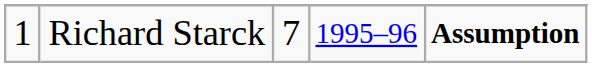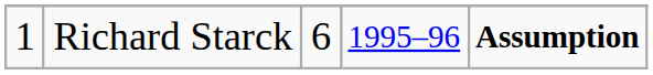 <table class="wikitable">
 <tr>
 </tr>
 <tr>
 <td>1</td>
 <td>Richard Starck</td>
-<td>7</td>
+<td>6</td>
 <td style="font-size:80%;"><a href='#'>1995–96</a></td>
 <td style="font-size:80%;"><strong>Assumption</strong></td>
 </tr>
 </table>
